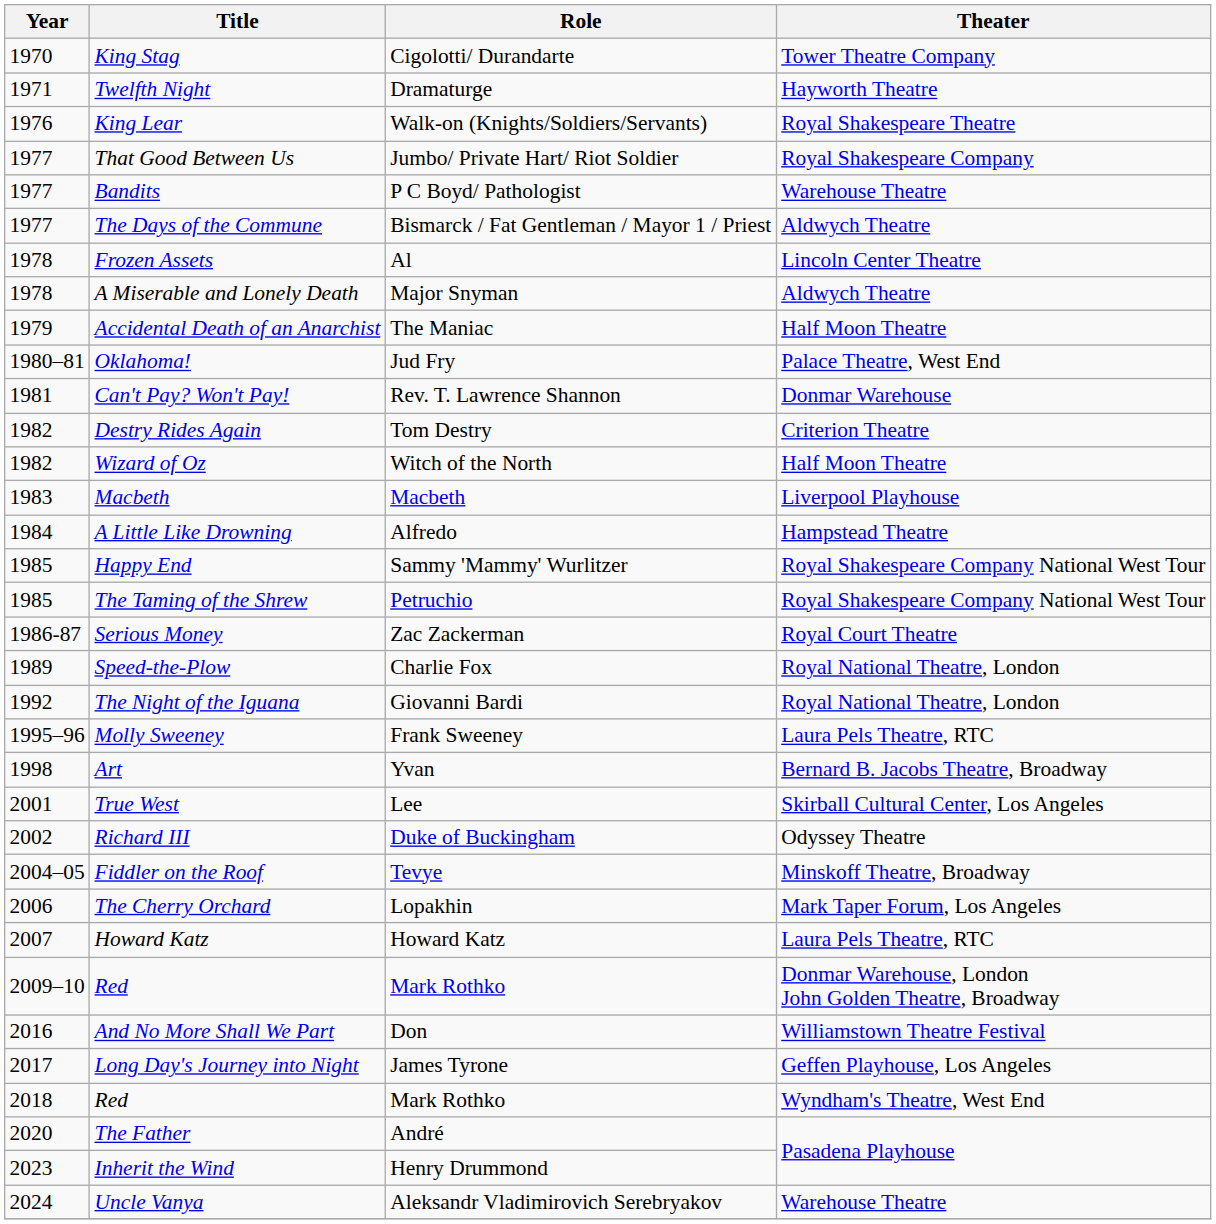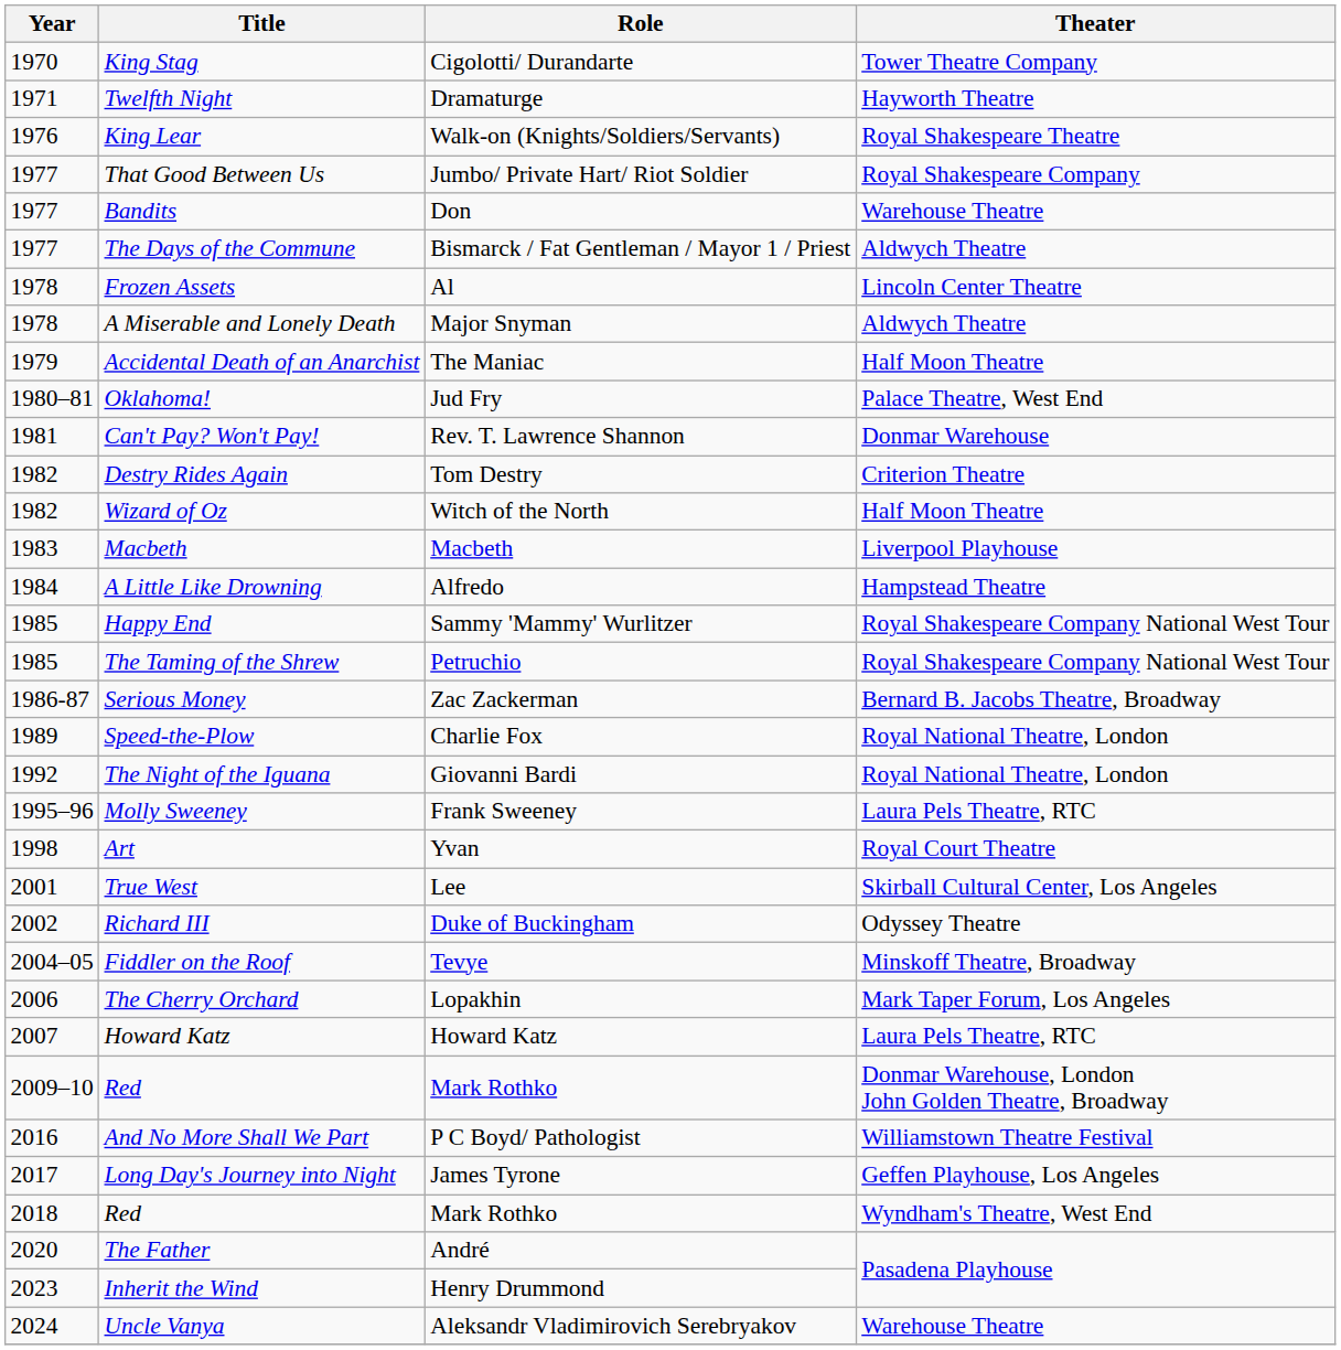 <table class="wikitable sortable">
 <tr>
 <th>Year</th>
 <th>Title</th>
 <th>Role</th>
 <th class="unsortable">Theater</th>
 </tr>
 <tr>
 <td>1970</td>
 <td><em><a href='#'>King Stag</a></em></td>
 <td>Cigolotti/ Durandarte</td>
 <td><a href='#'>Tower Theatre Company</a></td>
 </tr>
 <tr>
 <td>1971</td>
 <td><em><a href='#'>Twelfth Night</a></em></td>
 <td>Dramaturge</td>
 <td><a href='#'>Hayworth Theatre</a></td>
 </tr>
 <tr>
 <td>1976</td>
 <td><em><a href='#'>King Lear</a></em></td>
 <td>Walk-on (Knights/Soldiers/Servants)</td>
 <td><a href='#'>Royal Shakespeare Theatre</a></td>
 </tr>
 <tr>
 <td>1977</td>
 <td><em>That Good Between Us</em></td>
 <td>Jumbo/ Private Hart/ Riot Soldier</td>
 <td><a href='#'>Royal Shakespeare Company</a></td>
 </tr>
 <tr>
 <td>1977</td>
 <td><em><a href='#'>Bandits</a></em></td>
-<td>P C Boyd/ Pathologist</td>
+<td>Don</td>
 <td><a href='#'>Warehouse Theatre</a></td>
 </tr>
 <tr>
 <td>1977</td>
 <td><em><a href='#'>The Days of the Commune</a></em></td>
 <td>Bismarck / Fat Gentleman / Mayor 1 / Priest</td>
 <td><a href='#'>Aldwych Theatre</a></td>
 </tr>
 <tr>
 <td>1978</td>
 <td><em><a href='#'>Frozen Assets</a></em></td>
 <td>Al</td>
 <td><a href='#'>Lincoln Center Theatre</a></td>
 </tr>
 <tr>
 <td>1978</td>
 <td><em>A Miserable and Lonely Death</em></td>
 <td>Major Snyman</td>
 <td><a href='#'>Aldwych Theatre</a></td>
 </tr>
 <tr>
 <td>1979</td>
 <td><em><a href='#'>Accidental Death of an Anarchist</a></em></td>
 <td>The Maniac</td>
 <td><a href='#'>Half Moon Theatre</a></td>
 </tr>
 <tr>
 <td>1980–81</td>
 <td><em><a href='#'>Oklahoma!</a></em></td>
 <td>Jud Fry</td>
 <td><a href='#'>Palace Theatre</a>, West End</td>
 </tr>
 <tr>
 <td>1981</td>
 <td><em><a href='#'>Can't Pay? Won't Pay!</a></em></td>
 <td>Rev. T. Lawrence Shannon</td>
 <td><a href='#'>Donmar Warehouse</a></td>
 </tr>
 <tr>
 <td>1982</td>
 <td><em><a href='#'>Destry Rides Again</a></em></td>
 <td>Tom Destry</td>
 <td><a href='#'>Criterion Theatre</a></td>
 </tr>
 <tr>
 <td>1982</td>
 <td><em><a href='#'>Wizard of Oz</a></em></td>
 <td>Witch of the North</td>
 <td><a href='#'>Half Moon Theatre</a></td>
 </tr>
 <tr>
 <td>1983</td>
 <td><em><a href='#'>Macbeth</a></em></td>
 <td><a href='#'>Macbeth</a></td>
 <td><a href='#'>Liverpool Playhouse</a></td>
 </tr>
 <tr>
 <td>1984</td>
 <td><em><a href='#'>A Little Like Drowning</a></em></td>
 <td>Alfredo</td>
 <td><a href='#'>Hampstead Theatre</a></td>
 </tr>
 <tr>
 <td>1985</td>
 <td><em><a href='#'>Happy End</a></em></td>
 <td>Sammy 'Mammy' Wurlitzer</td>
 <td><a href='#'>Royal Shakespeare Company</a> National West Tour</td>
 </tr>
 <tr>
 <td>1985</td>
 <td><em><a href='#'>The Taming of the Shrew</a></em></td>
 <td><a href='#'>Petruchio</a></td>
 <td><a href='#'>Royal Shakespeare Company</a> National West Tour</td>
 </tr>
 <tr>
 <td>1986-87</td>
 <td><em><a href='#'>Serious Money</a></em></td>
 <td>Zac Zackerman</td>
-<td><a href='#'>Royal Court Theatre</a></td>
+<td><a href='#'>Bernard B. Jacobs Theatre</a>, Broadway</td>
 </tr>
 <tr>
 <td>1989</td>
 <td><em><a href='#'>Speed-the-Plow</a></em></td>
 <td>Charlie Fox</td>
 <td><a href='#'>Royal National Theatre</a>, London</td>
 </tr>
 <tr>
 <td>1992</td>
 <td><em><a href='#'>The Night of the Iguana</a></em></td>
 <td>Giovanni Bardi</td>
 <td><a href='#'>Royal National Theatre</a>, London</td>
 </tr>
 <tr>
 <td>1995–96</td>
 <td><em><a href='#'>Molly Sweeney</a></em></td>
 <td>Frank Sweeney</td>
 <td><a href='#'>Laura Pels Theatre</a>, RTC</td>
 </tr>
 <tr>
 <td>1998</td>
 <td><em><a href='#'>Art</a></em></td>
 <td>Yvan</td>
-<td><a href='#'>Bernard B. Jacobs Theatre</a>, Broadway</td>
+<td><a href='#'>Royal Court Theatre</a></td>
 </tr>
 <tr>
 <td>2001</td>
 <td><em><a href='#'>True West</a></em></td>
 <td>Lee</td>
 <td><a href='#'>Skirball Cultural Center</a>, Los Angeles</td>
 </tr>
 <tr>
 <td>2002</td>
 <td><em><a href='#'>Richard III</a></em></td>
 <td><a href='#'>Duke of Buckingham</a></td>
 <td>Odyssey Theatre</td>
 </tr>
 <tr>
 <td>2004–05</td>
 <td><em><a href='#'>Fiddler on the Roof</a></em></td>
 <td><a href='#'>Tevye</a></td>
 <td><a href='#'>Minskoff Theatre</a>, Broadway</td>
 </tr>
 <tr>
 <td>2006</td>
 <td><em><a href='#'>The Cherry Orchard</a></em></td>
 <td>Lopakhin</td>
 <td><a href='#'>Mark Taper Forum</a>, Los Angeles</td>
 </tr>
 <tr>
 <td>2007</td>
 <td><em>Howard Katz</em></td>
 <td>Howard Katz</td>
 <td><a href='#'>Laura Pels Theatre</a>, RTC</td>
 </tr>
 <tr>
 <td>2009–10</td>
 <td><em><a href='#'>Red</a></em></td>
 <td><a href='#'>Mark Rothko</a></td>
 <td><a href='#'>Donmar Warehouse</a>, London<br><a href='#'>John Golden Theatre</a>, Broadway</td>
 </tr>
 <tr>
 <td>2016</td>
 <td><em><a href='#'>And No More Shall We Part</a></em></td>
-<td>Don</td>
+<td>P C Boyd/ Pathologist</td>
 <td><a href='#'>Williamstown Theatre Festival</a></td>
 </tr>
 <tr>
 <td>2017</td>
 <td><em><a href='#'>Long Day's Journey into Night</a></em></td>
 <td>James Tyrone</td>
 <td><a href='#'>Geffen Playhouse</a>, Los Angeles</td>
 </tr>
 <tr>
 <td>2018</td>
 <td><em>Red</em></td>
 <td>Mark Rothko</td>
 <td><a href='#'>Wyndham's Theatre</a>, West End</td>
 </tr>
 <tr>
 <td>2020</td>
 <td><em><a href='#'>The Father</a></em></td>
 <td>André</td>
 <td rowspan=2><a href='#'>Pasadena Playhouse</a></td>
 </tr>
 <tr>
 <td>2023</td>
 <td><em><a href='#'>Inherit the Wind</a></em></td>
 <td>Henry Drummond</td>
 </tr>
 <tr>
 <td>2024</td>
 <td><em><a href='#'>Uncle Vanya</a></em></td>
 <td>Aleksandr Vladimirovich Serebryakov</td>
 <td><a href='#'>Warehouse Theatre</a></td>
 </tr>
 <tr>
 </tr>
 </table>
